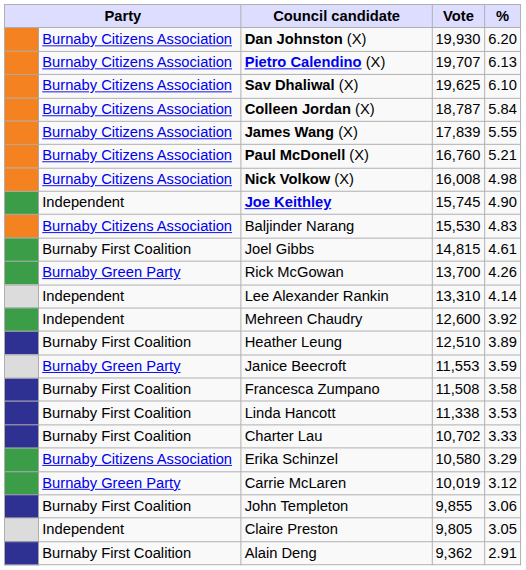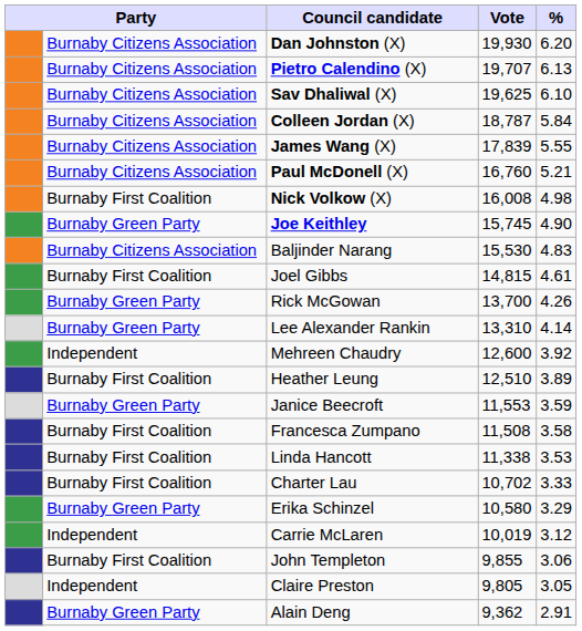 <table class="wikitable">
 <tr>
 <th style="background:#ddf;" width="250px" colspan="2">Party</th>
 <th style="background:#ddf;" width="200px">Council candidate</th>
 <th style="background:#ddf;" width="50px">Vote</th>
 <th style="background:#ddf;" width="30px">%</th>
 </tr>
 <tr>
 <td style="background:#F58220;" width="30px"> </td>
 <td><a href='#'>Burnaby Citizens Association</a></td>
 <td><strong>Dan Johnston</strong> (X)</td>
 <td>19,930</td>
 <td>6.20</td>
 </tr>
 <tr>
 <td style="background:#F58220;" width="30px"> </td>
 <td><a href='#'>Burnaby Citizens Association</a></td>
 <td><strong><a href='#'>Pietro Calendino</a></strong> (X)</td>
 <td>19,707</td>
 <td>6.13</td>
 </tr>
 <tr>
 <td style="background:#F58220;" width="30px"> </td>
 <td><a href='#'>Burnaby Citizens Association</a></td>
 <td><strong>Sav Dhaliwal</strong> (X)</td>
 <td>19,625</td>
 <td>6.10</td>
 </tr>
 <tr>
 <td style="background:#F58220;" width="30px"> </td>
 <td><a href='#'>Burnaby Citizens Association</a></td>
 <td><strong>Colleen Jordan</strong> (X)</td>
 <td>18,787</td>
 <td>5.84</td>
 </tr>
 <tr>
 <td style="background:#F58220;" width="30px"> </td>
 <td><a href='#'>Burnaby Citizens Association</a></td>
 <td><strong>James Wang</strong> (X)</td>
 <td>17,839</td>
 <td>5.55</td>
 </tr>
 <tr>
 <td style="background:#F58220;" width="30px"> </td>
 <td><a href='#'>Burnaby Citizens Association</a></td>
 <td><strong>Paul McDonell</strong> (X)</td>
 <td>16,760</td>
 <td>5.21</td>
 </tr>
 <tr>
 <td style="background:#F58220;" width="30px"> </td>
-<td><a href='#'>Burnaby Citizens Association</a></td>
+<td>Burnaby First Coalition</td>
 <td><strong>Nick Volkow</strong> (X)</td>
 <td>16,008</td>
 <td>4.98</td>
 </tr>
 <tr>
 <td style="background:#3B9D48;" width="30px"> </td>
-<td>Independent</td>
+<td><a href='#'>Burnaby Green Party</a></td>
 <td><strong><a href='#'>Joe Keithley</a></strong></td>
 <td>15,745</td>
 <td>4.90</td>
 </tr>
 <tr>
 <td style="background:#F58220;" width="30px"> </td>
 <td><a href='#'>Burnaby Citizens Association</a></td>
 <td>Baljinder Narang</td>
 <td>15,530</td>
 <td>4.83</td>
 </tr>
 <tr>
 <td style="background:#3B9D48;" width="30px"> </td>
 <td>Burnaby First Coalition</td>
 <td>Joel Gibbs</td>
 <td>14,815</td>
 <td>4.61</td>
 </tr>
 <tr>
 <td style="background:#3B9D48;" width="30px"> </td>
 <td><a href='#'>Burnaby Green Party</a></td>
 <td>Rick McGowan</td>
 <td>13,700</td>
 <td>4.26</td>
 </tr>
 <tr>
 <td style="background:gainsboro" width="30px"> </td>
-<td>Independent</td>
+<td><a href='#'>Burnaby Green Party</a></td>
 <td>Lee Alexander Rankin</td>
 <td>13,310</td>
 <td>4.14</td>
 </tr>
 <tr>
 <td style="background:#3B9D48;" width="30px"> </td>
 <td>Independent</td>
 <td>Mehreen Chaudry</td>
 <td>12,600</td>
 <td>3.92</td>
 </tr>
 <tr>
 <td style="background:#2E3192;" width="30px"> </td>
 <td>Burnaby First Coalition</td>
 <td>Heather Leung</td>
 <td>12,510</td>
 <td>3.89</td>
 </tr>
 <tr>
 <td style="background:gainsboro" width="30px"> </td>
 <td><a href='#'>Burnaby Green Party</a></td>
 <td>Janice Beecroft</td>
 <td>11,553</td>
 <td>3.59</td>
 </tr>
 <tr>
 <td style="background:#2E3192;" width="30px"> </td>
 <td>Burnaby First Coalition</td>
 <td>Francesca Zumpano</td>
 <td>11,508</td>
 <td>3.58</td>
 </tr>
 <tr>
 <td style="background:#2E3192;" width="30px"> </td>
 <td>Burnaby First Coalition</td>
 <td>Linda Hancott</td>
 <td>11,338</td>
 <td>3.53</td>
 </tr>
 <tr>
 <td style="background:#2E3192;" width="30px"> </td>
 <td>Burnaby First Coalition</td>
 <td>Charter Lau</td>
 <td>10,702</td>
 <td>3.33</td>
 </tr>
 <tr>
 <td style="background:#3B9D48;" width="30px"> </td>
-<td><a href='#'>Burnaby Citizens Association</a></td>
+<td><a href='#'>Burnaby Green Party</a></td>
 <td>Erika Schinzel</td>
 <td>10,580</td>
 <td>3.29</td>
 </tr>
 <tr>
 <td style="background:#3B9D48;" width="30px"> </td>
-<td><a href='#'>Burnaby Green Party</a></td>
+<td>Independent</td>
 <td>Carrie McLaren</td>
 <td>10,019</td>
 <td>3.12</td>
 </tr>
 <tr>
 <td style="background:#2E3192;" width="30px"> </td>
 <td>Burnaby First Coalition</td>
 <td>John Templeton</td>
 <td>9,855</td>
 <td>3.06</td>
 </tr>
 <tr>
 <td style="background:gainsboro" width="30px"> </td>
 <td>Independent</td>
 <td>Claire Preston</td>
 <td>9,805</td>
 <td>3.05</td>
 </tr>
 <tr>
 <td style="background:#2E3192;" width="30px"> </td>
-<td>Burnaby First Coalition</td>
+<td><a href='#'>Burnaby Green Party</a></td>
 <td>Alain Deng</td>
 <td>9,362</td>
 <td>2.91</td>
 </tr>
 </table>
